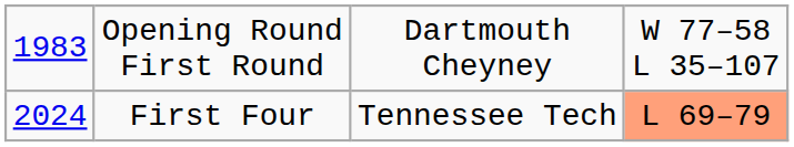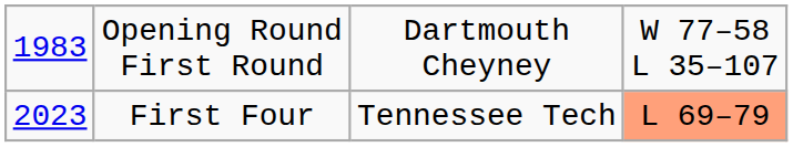 <table class="wikitable">
 <tr align="center">
 <td><a href='#'>1983</a></td>
 <td>Opening Round<br>First Round</td>
 <td>Dartmouth<br>Cheyney</td>
 <td>W 77–58<br>L 35–107</td>
 </tr>
 <tr align="center">
-<td><a href='#'>2024</a></td>
+<td><a href='#'>2023</a></td>
 <td>First Four</td>
 <td>Tennessee Tech</td>
 <td style="background: lightsalmon;">L 69–79</td>
 </tr>
 </table>
